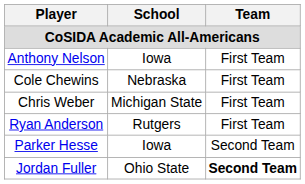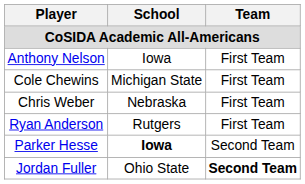 <table class="wikitable">
 <tr>
 <th>Player</th>
 <th>School</th>
 <th>Team</th>
 </tr>
 <tr>
 <td colspan="3" style="text-align:center; background:#ddd;"><strong>CoSIDA Academic All-Americans</strong></td>
 </tr>
 <tr style="text-align:center;">
 <td style="background:white"><a href='#'>Anthony Nelson</a></td>
 <td style="background:white">Iowa</td>
 <td style="background:white">First Team</td>
 </tr>
 <tr style="text-align:center;">
 <td style="background:white">Cole Chewins</td>
-<td style="background:white">Nebraska</td>
+<td style="background:white">Michigan State</td>
 <td style="background:white">First Team</td>
 </tr>
 <tr style="text-align:center;">
 <td style="background:white">Chris Weber</td>
-<td style="background:white">Michigan State</td>
+<td style="background:white">Nebraska</td>
 <td style="background:white">First Team</td>
 </tr>
 <tr style="text-align:center;">
 <td style="background:white"><a href='#'>Ryan Anderson</a></td>
 <td style="background:white">Rutgers</td>
 <td style="background:white">First Team</td>
 </tr>
 <tr style="text-align:center;">
 <td style="background:white"><a href='#'>Parker Hesse</a></td>
-<td style="background:white">Iowa</td>
+<td style="background:white"><strong>Iowa</strong></td>
 <td style="background:white">Second Team</td>
 </tr>
 <tr style="text-align:center;">
 <td style="background:white"><a href='#'>Jordan Fuller</a></td>
 <td style="background:white">Ohio State</td>
 <td style="background:white"><strong>Second Team</strong></td>
 </tr>
 </table>
